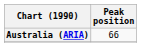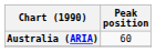 <table class="wikitable sortable plainrowheaders" style="text-align:center">
 <tr>
 <th scope="col">Chart (1990)</th>
 <th scope="col">Peak<br>position</th>
 </tr>
 <tr>
 <th scope="row">Australia (<a href='#'>ARIA</a>)</th>
-<td>66</td>
+<td>60</td>
 </tr>
 <tr>
 </tr>
 <tr>
 </tr>
 </table>
